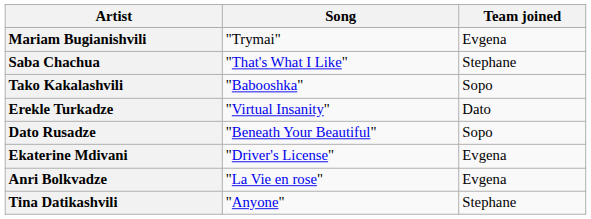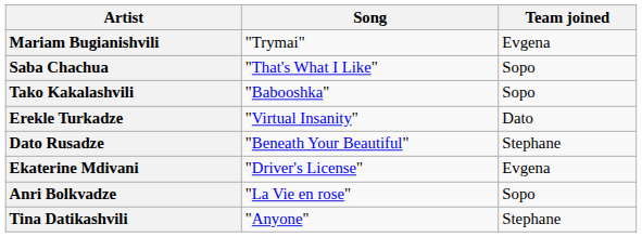 <table class="sortable wikitable plainrowheaders" style="margin: 1em auto 1em auto; text-align:left; width:50%">
 <tr>
 <th scope="col">Artist</th>
 <th scope="col">Song</th>
 <th scope="col">Team joined</th>
 </tr>
 <tr>
 <th scope="row" style="text-align:left">Mariam Bugianishvili</th>
 <td>"Trymai" </td>
 <td>Evgena</td>
 </tr>
 <tr>
 <th scope="row" style="text-align:left">Saba Chachua</th>
 <td>"<a href='#'>That's What I Like</a>"</td>
-<td>Stephane</td>
+<td>Sopo</td>
 </tr>
 <tr>
 <th scope="row" style="text-align:left">Tako Kakalashvili</th>
 <td>"<a href='#'>Babooshka</a>"</td>
 <td>Sopo</td>
 </tr>
 <tr>
 <th scope="row" style="text-align:left">Erekle Turkadze</th>
 <td>"<a href='#'>Virtual Insanity</a>"</td>
 <td>Dato</td>
 </tr>
 <tr>
 <th scope="row" style="text-align:left">Dato Rusadze</th>
 <td>"<a href='#'>Beneath Your Beautiful</a>"</td>
-<td>Sopo</td>
+<td>Stephane</td>
 </tr>
 <tr>
 <th scope="row" style="text-align:left">Ekaterine Mdivani</th>
 <td>"<a href='#'>Driver's License</a>"</td>
 <td>Evgena</td>
 </tr>
 <tr>
 <th scope="row" style="text-align:left">Anri Bolkvadze</th>
 <td>"<a href='#'>La Vie en rose</a>"</td>
-<td>Evgena</td>
+<td>Sopo</td>
 </tr>
 <tr>
 <th scope="row" style="text-align:left">Tina Datikashvili</th>
 <td>"<a href='#'>Anyone</a>"</td>
 <td>Stephane</td>
 </tr>
 </table>
